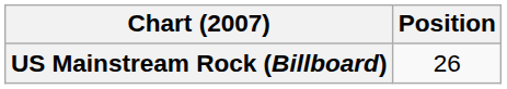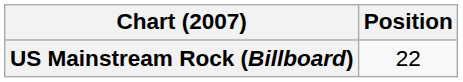 <table class="wikitable plainrowheaders" style="text-align:center;">
 <tr>
 <th>Chart (2007)</th>
 <th>Position</th>
 </tr>
 <tr>
 <th scope="row">US Mainstream Rock (<em>Billboard</em>)</th>
-<td>26</td>
+<td>22</td>
 </tr>
 </table>
